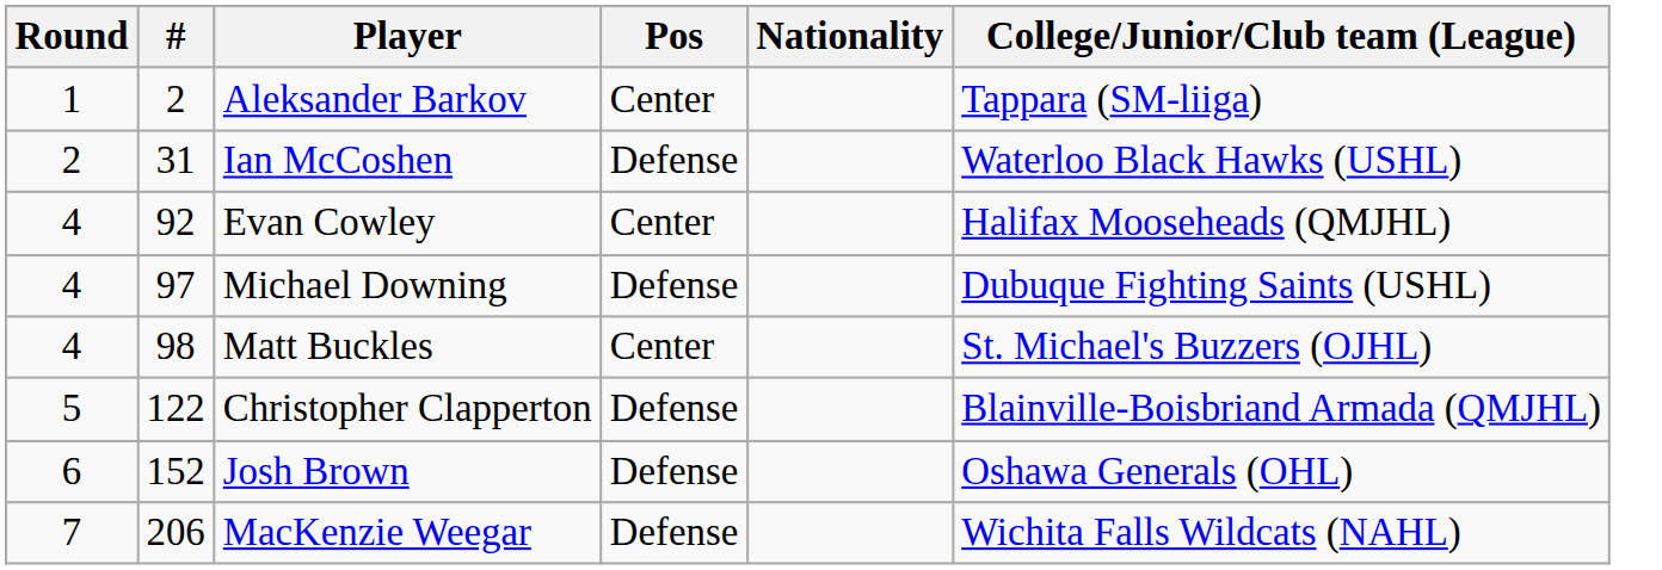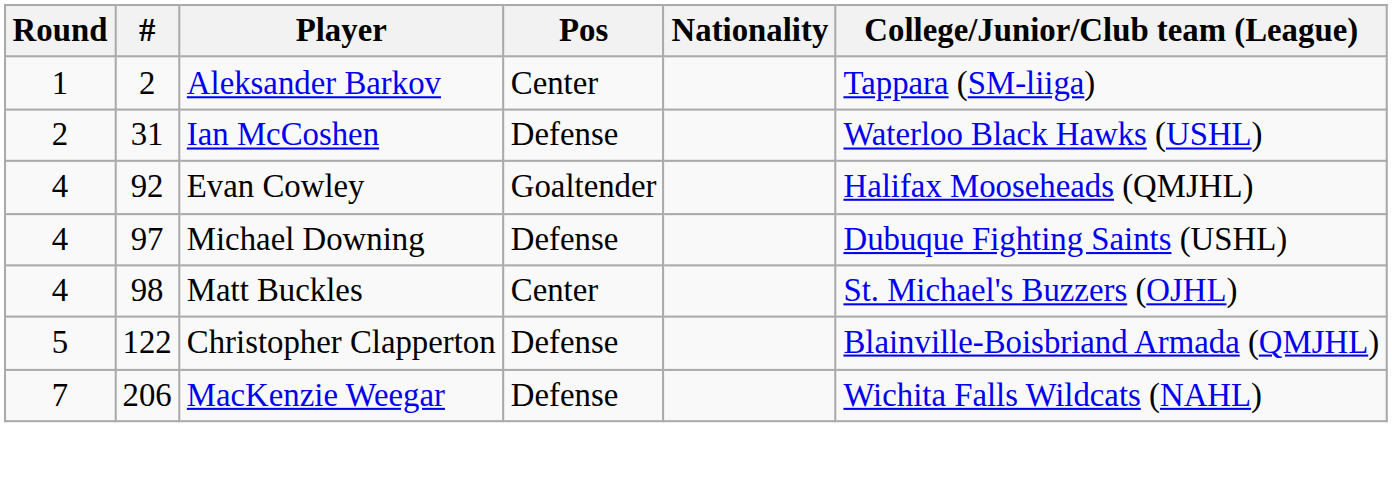 <table class="wikitable">
 <tr>
 <th>Round</th>
 <th>#</th>
 <th>Player</th>
 <th>Pos</th>
 <th>Nationality</th>
 <th>College/Junior/Club team (League)</th>
 </tr>
 <tr>
 <td style="text-align:center">1</td>
 <td style="text-align:center">2</td>
 <td><a href='#'>Aleksander Barkov</a></td>
 <td>Center</td>
 <td></td>
 <td><a href='#'>Tappara</a> (<a href='#'>SM-liiga</a>)</td>
 </tr>
 <tr>
 <td style="text-align:center">2</td>
 <td style="text-align:center">31</td>
 <td><a href='#'>Ian McCoshen</a></td>
 <td>Defense</td>
 <td></td>
 <td><a href='#'>Waterloo Black Hawks</a> (<a href='#'>USHL</a>)</td>
 </tr>
 <tr>
 <td style="text-align:center">4</td>
 <td style="text-align:center">92</td>
 <td>Evan Cowley</td>
-<td>Center</td>
+<td>Goaltender</td>
 <td></td>
 <td><a href='#'>Halifax Mooseheads</a> (QMJHL)</td>
 </tr>
 <tr>
 <td style="text-align:center">4</td>
 <td style="text-align:center">97</td>
 <td>Michael Downing</td>
 <td>Defense</td>
 <td></td>
 <td><a href='#'>Dubuque Fighting Saints</a> (USHL)</td>
 </tr>
 <tr>
 <td style="text-align:center">4</td>
 <td style="text-align:center">98</td>
 <td>Matt Buckles</td>
 <td>Center</td>
 <td></td>
 <td><a href='#'>St. Michael's Buzzers</a> (<a href='#'>OJHL</a>)</td>
 </tr>
 <tr>
 <td style="text-align:center">5</td>
 <td style="text-align:center">122</td>
 <td>Christopher Clapperton</td>
 <td>Defense</td>
 <td></td>
 <td><a href='#'>Blainville-Boisbriand Armada</a> (<a href='#'>QMJHL</a>)</td>
 </tr>
 <tr>
-<td style="text-align:center">6</td>
-<td style="text-align:center">152</td>
-<td><a href='#'>Josh Brown</a></td>
-<td>Defense</td>
-<td></td>
-<td><a href='#'>Oshawa Generals</a> (<a href='#'>OHL</a>)</td>
-</tr>
-<tr>
 <td style="text-align:center">7</td>
 <td style="text-align:center">206</td>
 <td><a href='#'>MacKenzie Weegar</a></td>
 <td>Defense</td>
 <td></td>
 <td><a href='#'>Wichita Falls Wildcats</a> (<a href='#'>NAHL</a>)</td>
 </tr>
 </table>
